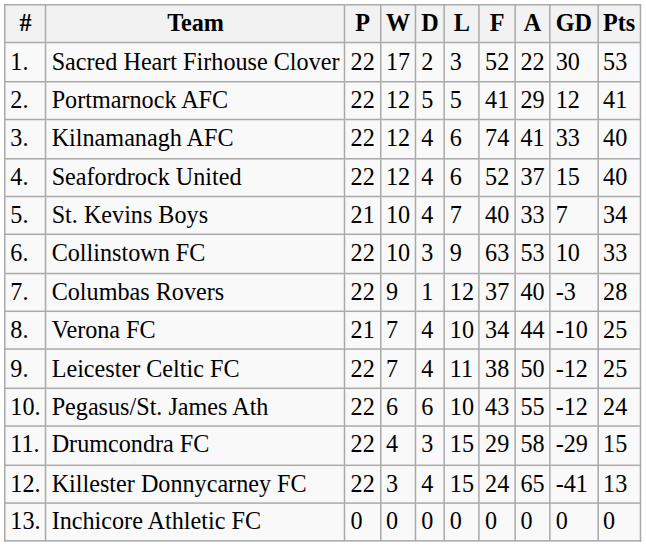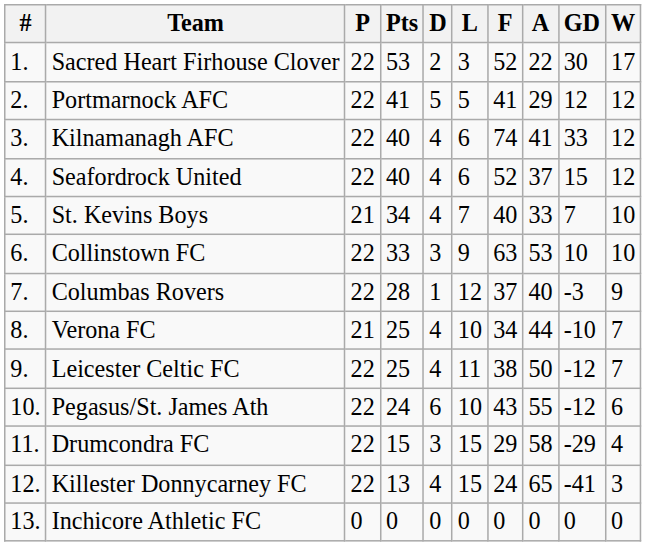 <table class="wikitable">
 <tr>
 <th>#</th>
 <th>Team</th>
 <th>P</th>
-<th>W</th>
+<th>Pts</th>
 <th>D</th>
 <th>L</th>
 <th>F</th>
 <th>A</th>
 <th>GD</th>
-<th>Pts</th>
+<th>W</th>
 </tr>
 <tr>
 <td>1.</td>
 <td>Sacred Heart Firhouse Clover</td>
 <td>22</td>
-<td>17</td>
+<td>53</td>
 <td>2</td>
 <td>3</td>
 <td>52</td>
 <td>22</td>
 <td>30</td>
-<td>53</td>
+<td>17</td>
 </tr>
 <tr>
 <td>2.</td>
 <td>Portmarnock AFC</td>
 <td>22</td>
-<td>12</td>
+<td>41</td>
 <td>5</td>
 <td>5</td>
 <td>41</td>
 <td>29</td>
 <td>12</td>
-<td>41</td>
+<td>12</td>
 </tr>
 <tr>
 <td>3.</td>
 <td>Kilnamanagh AFC</td>
 <td>22</td>
-<td>12</td>
+<td>40</td>
 <td>4</td>
 <td>6</td>
 <td>74</td>
 <td>41</td>
 <td>33</td>
-<td>40</td>
+<td>12</td>
 </tr>
 <tr>
 <td>4.</td>
 <td>Seafordrock United</td>
 <td>22</td>
-<td>12</td>
+<td>40</td>
 <td>4</td>
 <td>6</td>
 <td>52</td>
 <td>37</td>
 <td>15</td>
-<td>40</td>
+<td>12</td>
 </tr>
 <tr>
 <td>5.</td>
 <td>St. Kevins Boys</td>
 <td>21</td>
-<td>10</td>
+<td>34</td>
 <td>4</td>
 <td>7</td>
 <td>40</td>
 <td>33</td>
 <td>7</td>
-<td>34</td>
+<td>10</td>
 </tr>
 <tr>
 <td>6.</td>
 <td>Collinstown FC</td>
 <td>22</td>
-<td>10</td>
+<td>33</td>
 <td>3</td>
 <td>9</td>
 <td>63</td>
 <td>53</td>
 <td>10</td>
-<td>33</td>
+<td>10</td>
 </tr>
 <tr>
 <td>7.</td>
 <td>Columbas Rovers</td>
 <td>22</td>
-<td>9</td>
+<td>28</td>
 <td>1</td>
 <td>12</td>
 <td>37</td>
 <td>40</td>
 <td>-3</td>
-<td>28</td>
+<td>9</td>
 </tr>
 <tr>
 <td>8.</td>
 <td>Verona FC</td>
 <td>21</td>
-<td>7</td>
+<td>25</td>
 <td>4</td>
 <td>10</td>
 <td>34</td>
 <td>44</td>
 <td>-10</td>
-<td>25</td>
+<td>7</td>
 </tr>
 <tr>
 <td>9.</td>
 <td>Leicester Celtic FC</td>
 <td>22</td>
-<td>7</td>
+<td>25</td>
 <td>4</td>
 <td>11</td>
 <td>38</td>
 <td>50</td>
 <td>-12</td>
-<td>25</td>
+<td>7</td>
 </tr>
 <tr>
 <td>10.</td>
 <td>Pegasus/St. James Ath</td>
 <td>22</td>
-<td>6</td>
+<td>24</td>
 <td>6</td>
 <td>10</td>
 <td>43</td>
 <td>55</td>
 <td>-12</td>
-<td>24</td>
+<td>6</td>
 </tr>
 <tr>
 <td>11.</td>
 <td>Drumcondra FC</td>
 <td>22</td>
-<td>4</td>
+<td>15</td>
 <td>3</td>
 <td>15</td>
 <td>29</td>
 <td>58</td>
 <td>-29</td>
-<td>15</td>
+<td>4</td>
 </tr>
 <tr>
 <td>12.</td>
 <td>Killester Donnycarney FC</td>
 <td>22</td>
-<td>3</td>
+<td>13</td>
 <td>4</td>
 <td>15</td>
 <td>24</td>
 <td>65</td>
 <td>-41</td>
-<td>13</td>
+<td>3</td>
 </tr>
 <tr>
 <td>13.</td>
 <td>Inchicore Athletic FC</td>
 <td>0</td>
 <td>0</td>
 <td>0</td>
 <td>0</td>
 <td>0</td>
 <td>0</td>
 <td>0</td>
 <td>0</td>
 </tr>
 </table>
